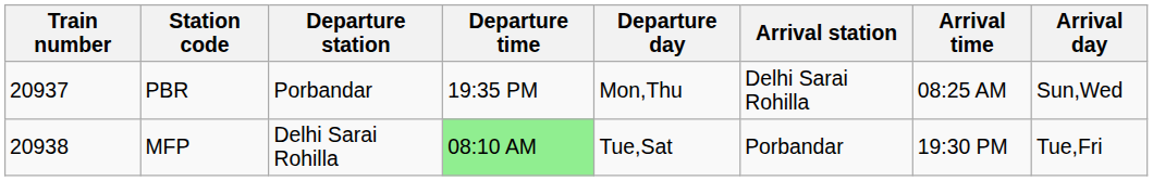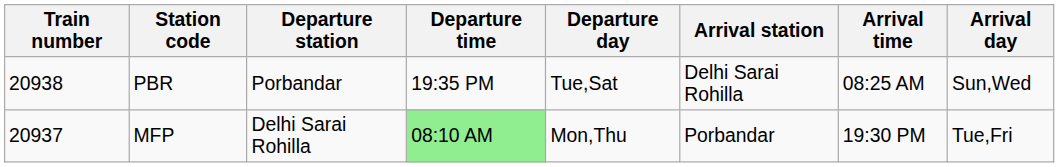 <table class="wikitable">
 <tr>
 <th>Train number</th>
 <th>Station code</th>
 <th>Departure station</th>
 <th>Departure time</th>
 <th>Departure day</th>
 <th>Arrival station</th>
 <th>Arrival time</th>
 <th>Arrival day</th>
 </tr>
 <tr>
-<td>20937</td>
+<td>20938</td>
 <td>PBR</td>
 <td>Porbandar</td>
 <td>19:35 PM</td>
-<td>Mon,Thu</td>
+<td>Tue,Sat</td>
 <td>Delhi Sarai Rohilla</td>
 <td>08:25 AM</td>
 <td>Sun,Wed</td>
 </tr>
 <tr>
-<td>20938</td>
+<td>20937</td>
 <td>MFP</td>
 <td>Delhi Sarai Rohilla</td>
 <td style="background: lightgreen;">08:10 AM</td>
-<td>Tue,Sat</td>
+<td>Mon,Thu</td>
 <td>Porbandar</td>
 <td>19:30 PM</td>
 <td>Tue,Fri</td>
 </tr>
 </table>
